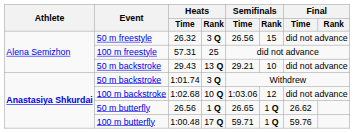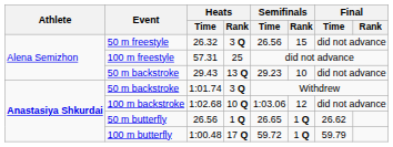 <table class=wikitable style="font-size:90%">
 <tr>
 <th rowspan=2>Athlete</th>
 <th rowspan=2>Event</th>
 <th colspan=2>Heats</th>
 <th colspan=2>Semifinals</th>
 <th colspan=2>Final</th>
 </tr>
 <tr style="font-size:95%">
 <th>Time</th>
 <th>Rank</th>
 <th>Time</th>
 <th>Rank</th>
 <th>Time</th>
 <th>Rank</th>
 </tr>
 <tr align=center>
 <td rowspan=3 align=left><a href='#'>Alena Semizhon</a></td>
 <td align=left><a href='#'>50 m freestyle</a></td>
 <td>26.32</td>
 <td>3 <strong>Q</strong></td>
 <td>26.56</td>
 <td>15</td>
 <td colspan=2>did not advance</td>
 </tr>
 <tr align=center>
 <td align=left><a href='#'>100 m freestyle</a></td>
 <td>57.31</td>
 <td>25</td>
 <td colspan=4>did not advance</td>
 </tr>
 <tr align=center>
 <td align=left><a href='#'>50 m backstroke</a></td>
 <td>29.43</td>
 <td>13 <strong>Q</strong></td>
-<td>29.21</td>
+<td>29.23</td>
 <td>10</td>
 <td colspan=2>did not advance</td>
 </tr>
 <tr align=center>
 <td rowspan=4 align=left><strong><a href='#'>Anastasiya Shkurdai</a></strong></td>
 <td align=left><a href='#'>50 m backstroke</a></td>
 <td>1:01.74</td>
 <td>3 <strong>Q</strong></td>
 <td colspan=4>Withdrew</td>
 </tr>
 <tr align=center>
 <td align=left><a href='#'>100 m backstroke</a></td>
 <td>1:02.68</td>
 <td>10 <strong>Q</strong></td>
 <td>1:03.06</td>
 <td>12</td>
 <td colspan=2>did not advance</td>
 </tr>
 <tr align=center>
 <td align=left><a href='#'>50 m butterfly</a></td>
 <td>26.56</td>
 <td>1 <strong>Q</strong></td>
 <td>26.65</td>
 <td>1 <strong>Q</strong></td>
 <td>26.62</td>
 <td></td>
 </tr>
 <tr align=center>
 <td align=left><a href='#'>100 m butterfly</a></td>
 <td>1:00.48</td>
 <td>17 <strong>Q</strong></td>
-<td>59.71</td>
+<td>59.72</td>
 <td>1 <strong>Q</strong></td>
-<td>59.76</td>
+<td>59.79</td>
 <td></td>
 </tr>
 </table>
